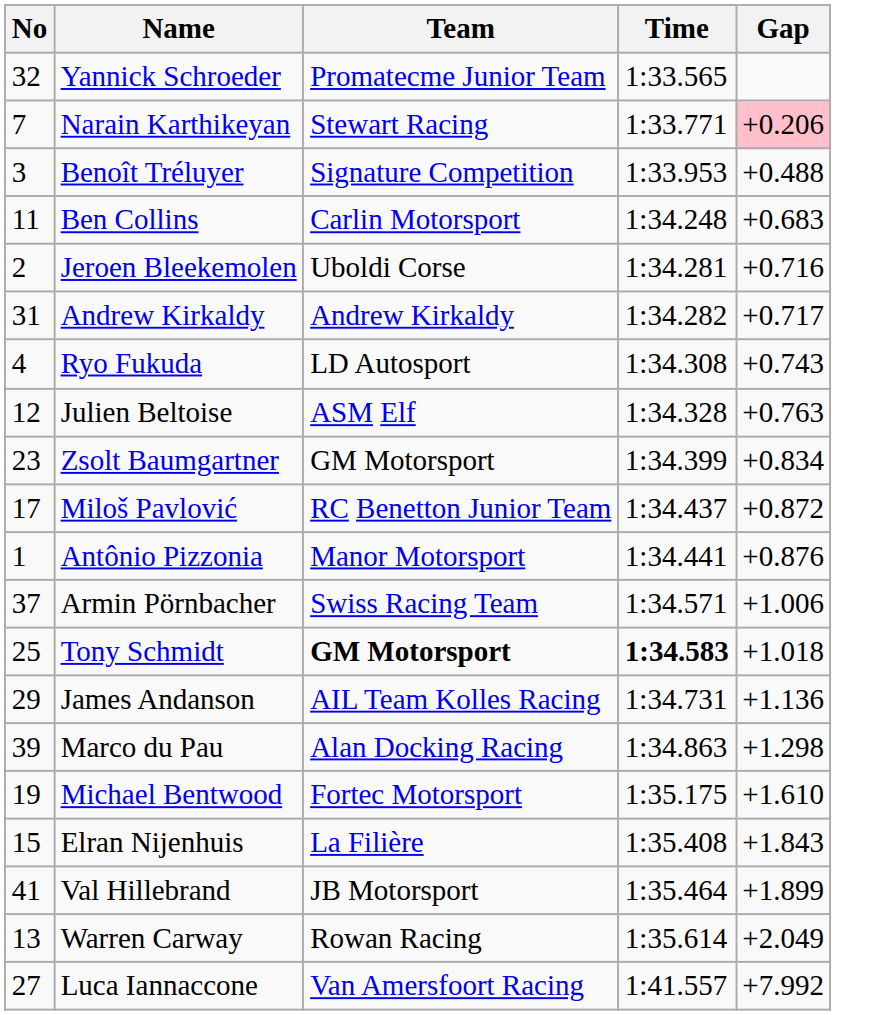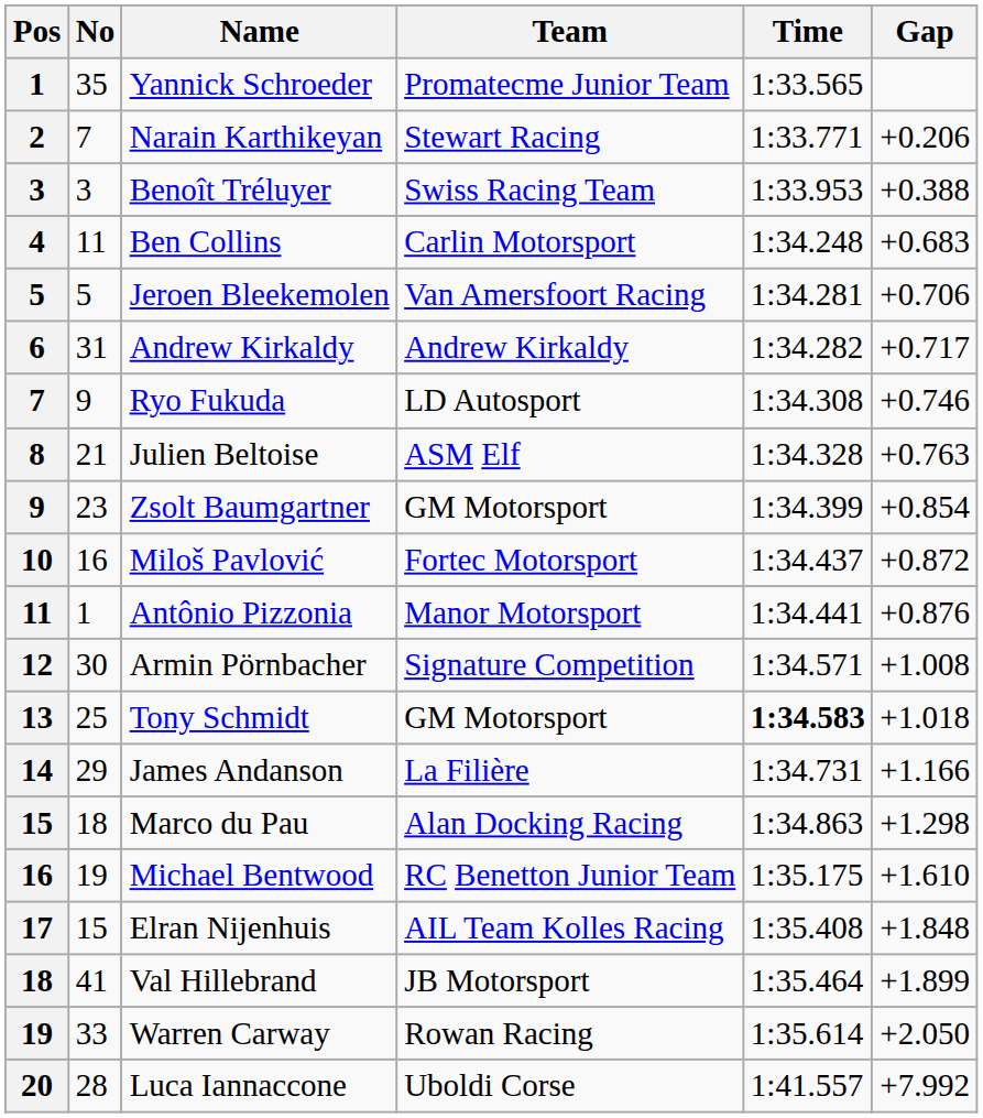 <table class="wikitable" style="font-size: 95%">
 <tr>
+<th>Pos</th>
 <th>No</th>
 <th>Name</th>
 <th>Team</th>
 <th>Time</th>
 <th>Gap</th>
 </tr>
 <tr>
-<td>32</td>
+<th>1</th>
+<td>35</td>
 <td> <a href='#'>Yannick Schroeder</a></td>
 <td><a href='#'>Promatecme Junior Team</a></td>
 <td>1:33.565</td>
 <td></td>
 </tr>
 <tr>
+<th>2</th>
 <td>7</td>
 <td> <a href='#'>Narain Karthikeyan</a></td>
 <td><a href='#'>Stewart Racing</a></td>
 <td>1:33.771</td>
-<td style="background: pink;">+0.206</td>
+<td>+0.206</td>
 </tr>
 <tr>
+<th>3</th>
 <td>3</td>
 <td> <a href='#'>Benoît Tréluyer</a></td>
-<td><a href='#'>Signature Competition</a></td>
+<td><a href='#'>Swiss Racing Team</a></td>
 <td>1:33.953</td>
-<td>+0.488</td>
+<td>+0.388</td>
 </tr>
 <tr>
+<th>4</th>
 <td>11</td>
 <td> <a href='#'>Ben Collins</a></td>
 <td><a href='#'>Carlin Motorsport</a></td>
 <td>1:34.248</td>
 <td>+0.683</td>
 </tr>
 <tr>
-<td>2</td>
+<th>5</th>
+<td>5</td>
 <td> <a href='#'>Jeroen Bleekemolen</a></td>
-<td>Uboldi Corse</td>
+<td><a href='#'>Van Amersfoort Racing</a></td>
 <td>1:34.281</td>
-<td>+0.716</td>
+<td>+0.706</td>
 </tr>
 <tr>
+<th>6</th>
 <td>31</td>
 <td> <a href='#'>Andrew Kirkaldy</a></td>
 <td><a href='#'>Andrew Kirkaldy</a></td>
 <td>1:34.282</td>
 <td>+0.717</td>
 </tr>
 <tr>
-<td>4</td>
+<th>7</th>
+<td>9</td>
 <td> <a href='#'>Ryo Fukuda</a></td>
 <td>LD Autosport</td>
 <td>1:34.308</td>
-<td>+0.743</td>
+<td>+0.746</td>
 </tr>
 <tr>
-<td>12</td>
+<th>8</th>
+<td>21</td>
 <td> Julien Beltoise</td>
 <td><a href='#'>ASM</a> <a href='#'>Elf</a></td>
 <td>1:34.328</td>
 <td>+0.763</td>
 </tr>
 <tr>
+<th>9</th>
 <td>23</td>
 <td> <a href='#'>Zsolt Baumgartner</a></td>
 <td>GM Motorsport</td>
 <td>1:34.399</td>
-<td>+0.834</td>
+<td>+0.854</td>
 </tr>
 <tr>
-<td>17</td>
+<th>10</th>
+<td>16</td>
 <td> <a href='#'>Miloš Pavlović</a></td>
-<td><a href='#'>RC</a> <a href='#'>Benetton Junior Team</a></td>
+<td><a href='#'>Fortec Motorsport</a></td>
 <td>1:34.437</td>
 <td>+0.872</td>
 </tr>
 <tr>
+<th>11</th>
 <td>1</td>
 <td> <a href='#'>Antônio Pizzonia</a></td>
 <td><a href='#'>Manor Motorsport</a></td>
 <td>1:34.441</td>
 <td>+0.876</td>
 </tr>
 <tr>
-<td>37</td>
+<th>12</th>
+<td>30</td>
 <td> Armin Pörnbacher</td>
-<td><a href='#'>Swiss Racing Team</a></td>
+<td><a href='#'>Signature Competition</a></td>
 <td>1:34.571</td>
-<td>+1.006</td>
+<td>+1.008</td>
 </tr>
 <tr>
+<th>13</th>
 <td>25</td>
 <td> <a href='#'>Tony Schmidt</a></td>
-<td><strong>GM Motorsport</strong></td>
+<td>GM Motorsport</td>
 <td><strong>1:34.583</strong></td>
 <td>+1.018</td>
 </tr>
 <tr>
+<th>14</th>
 <td>29</td>
 <td> James Andanson</td>
-<td><a href='#'>AIL Team Kolles Racing</a></td>
+<td><a href='#'>La Filière</a></td>
 <td>1:34.731</td>
-<td>+1.136</td>
+<td>+1.166</td>
 </tr>
 <tr>
-<td>39</td>
+<th>15</th>
+<td>18</td>
 <td> Marco du Pau</td>
 <td><a href='#'>Alan Docking Racing</a></td>
 <td>1:34.863</td>
 <td>+1.298</td>
 </tr>
 <tr>
+<th>16</th>
 <td>19</td>
 <td> <a href='#'>Michael Bentwood</a></td>
-<td><a href='#'>Fortec Motorsport</a></td>
+<td><a href='#'>RC</a> <a href='#'>Benetton Junior Team</a></td>
 <td>1:35.175</td>
 <td>+1.610</td>
 </tr>
 <tr>
+<th>17</th>
 <td>15</td>
 <td> Elran Nijenhuis</td>
-<td><a href='#'>La Filière</a></td>
+<td><a href='#'>AIL Team Kolles Racing</a></td>
 <td>1:35.408</td>
-<td>+1.843</td>
+<td>+1.848</td>
 </tr>
 <tr>
+<th>18</th>
 <td>41</td>
 <td> Val Hillebrand</td>
 <td>JB Motorsport</td>
 <td>1:35.464</td>
 <td>+1.899</td>
 </tr>
 <tr>
-<td>13</td>
+<th>19</th>
+<td>33</td>
 <td> Warren Carway</td>
 <td>Rowan Racing</td>
 <td>1:35.614</td>
-<td>+2.049</td>
+<td>+2.050</td>
 </tr>
 <tr>
-<td>27</td>
+<th>20</th>
+<td>28</td>
 <td> Luca Iannaccone</td>
-<td><a href='#'>Van Amersfoort Racing</a></td>
+<td>Uboldi Corse</td>
 <td>1:41.557</td>
 <td>+7.992</td>
 </tr>
 </table>
